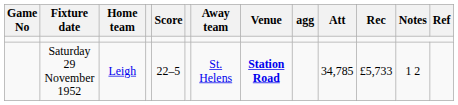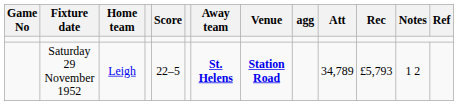 <table class="wikitable" style="text-align:center;">
 <tr>
 <th width=20 abbr="No">Game No</th>
 <th width=100 abbr="Date">Fixture date</th>
 <th width=150 abbr="Home team">Home team</th>
 <th width=5 abbr="space"></th>
 <th width=20 abbr="Score">Score</th>
 <th width=5 abbr="space"></th>
 <th width=150 abbr="Away team">Away team</th>
 <th width=150 abbr="Venue">Venue</th>
 <th width=50 abbr="agg">agg</th>
 <th width=45 abbr="Att">Att</th>
 <th width=60 abbr="Rec">Rec</th>
 <th width=20 abbr="Notes">Notes</th>
 <th width=30 abbr="Ref">Ref</th>
 </tr>
 <tr>
 <td></td>
 <td></td>
 <td></td>
 <td></td>
 <td></td>
 <td></td>
 <td></td>
 <td></td>
 <td></td>
 <td></td>
 <td></td>
 </tr>
 <tr>
 <td></td>
 <td>Saturday 29 November 1952</td>
 <td><a href='#'>Leigh</a></td>
 <td></td>
 <td>22–5</td>
 <td></td>
-<td><a href='#'>St. Helens</a></td>
+<td><strong><a href='#'>St. Helens</a></strong></td>
 <td><strong><a href='#'>Station Road</a></strong></td>
 <td></td>
-<td>34,785</td>
-<td>£5,733</td>
+<td>34,789</td>
+<td>£5,793</td>
 <td>1 2</td>
 <td></td>
 </tr>
 </table>
